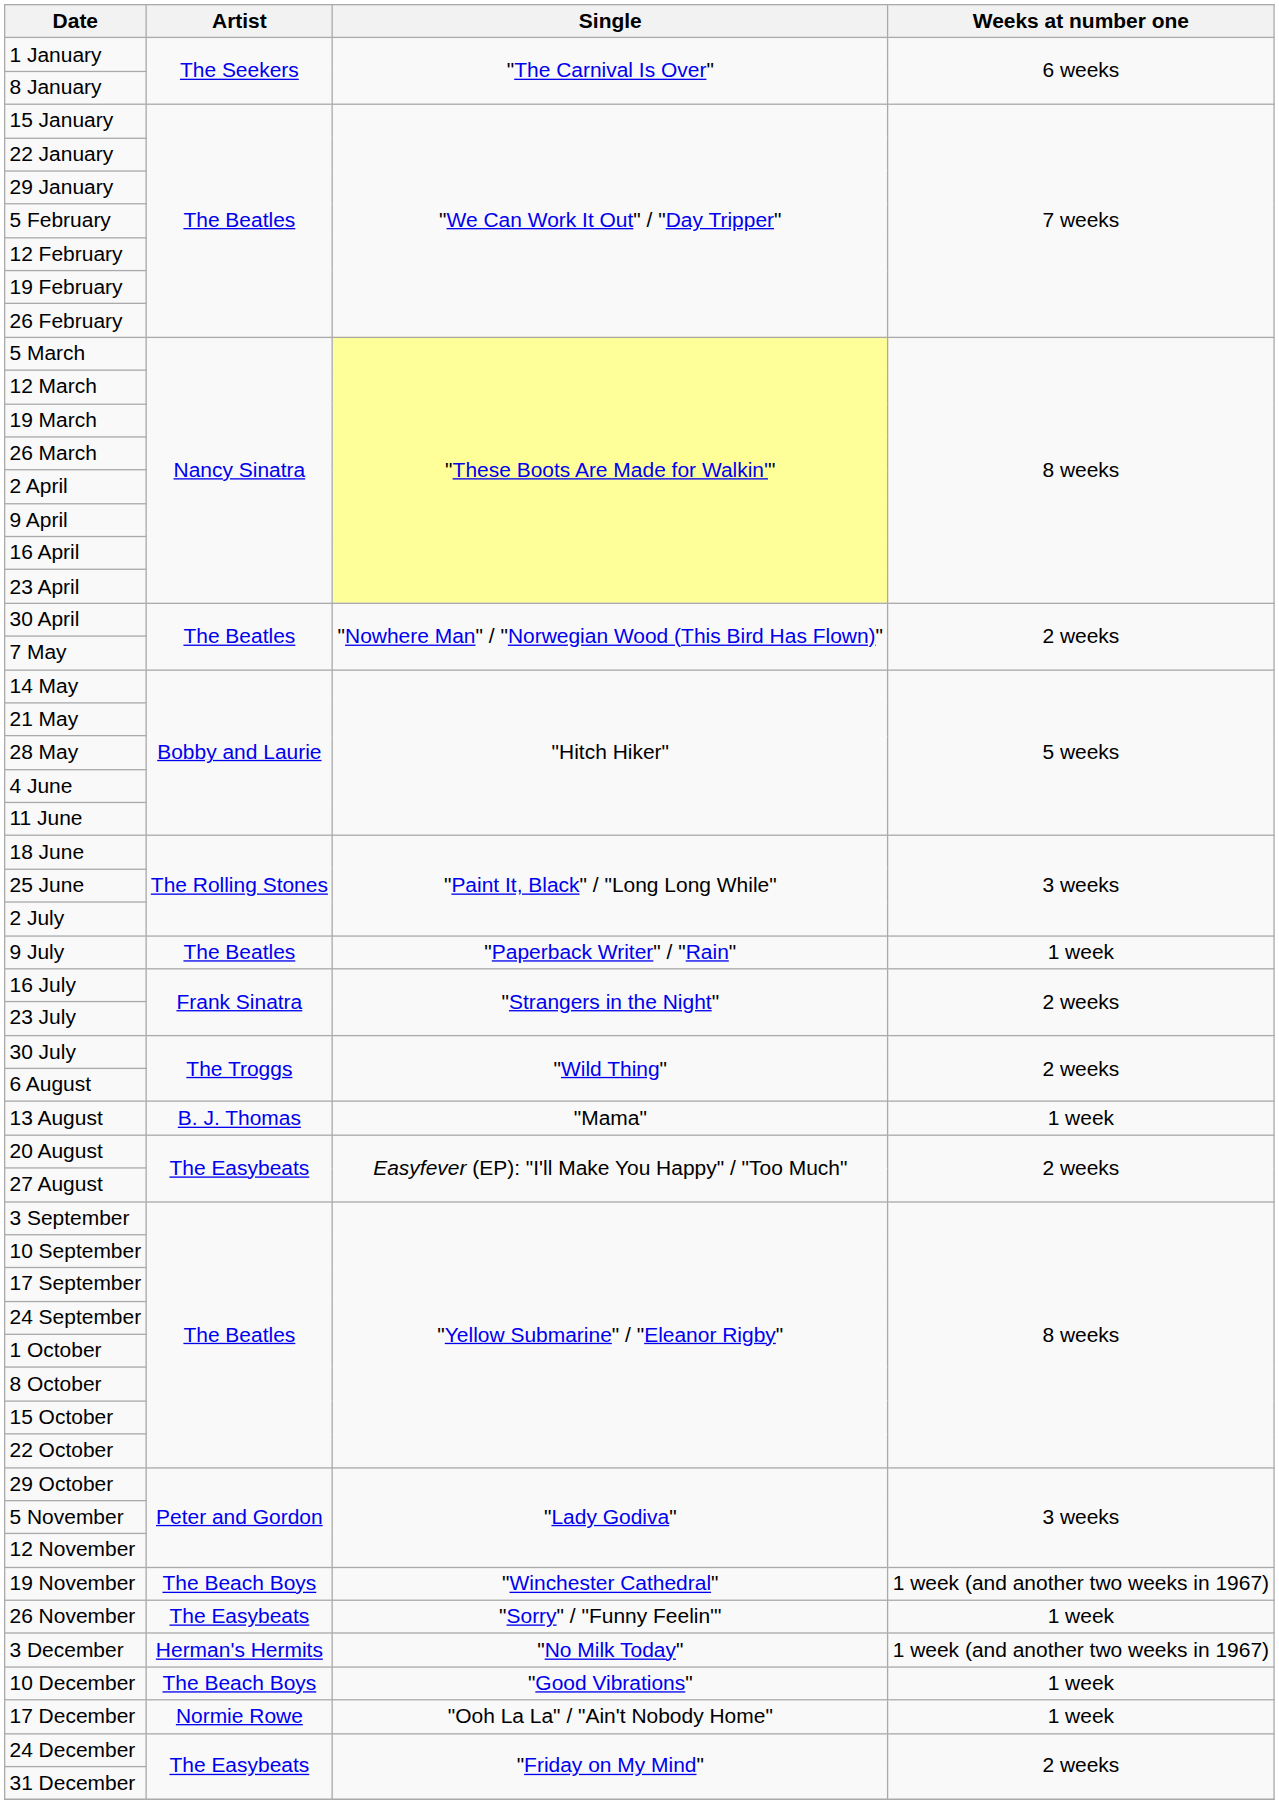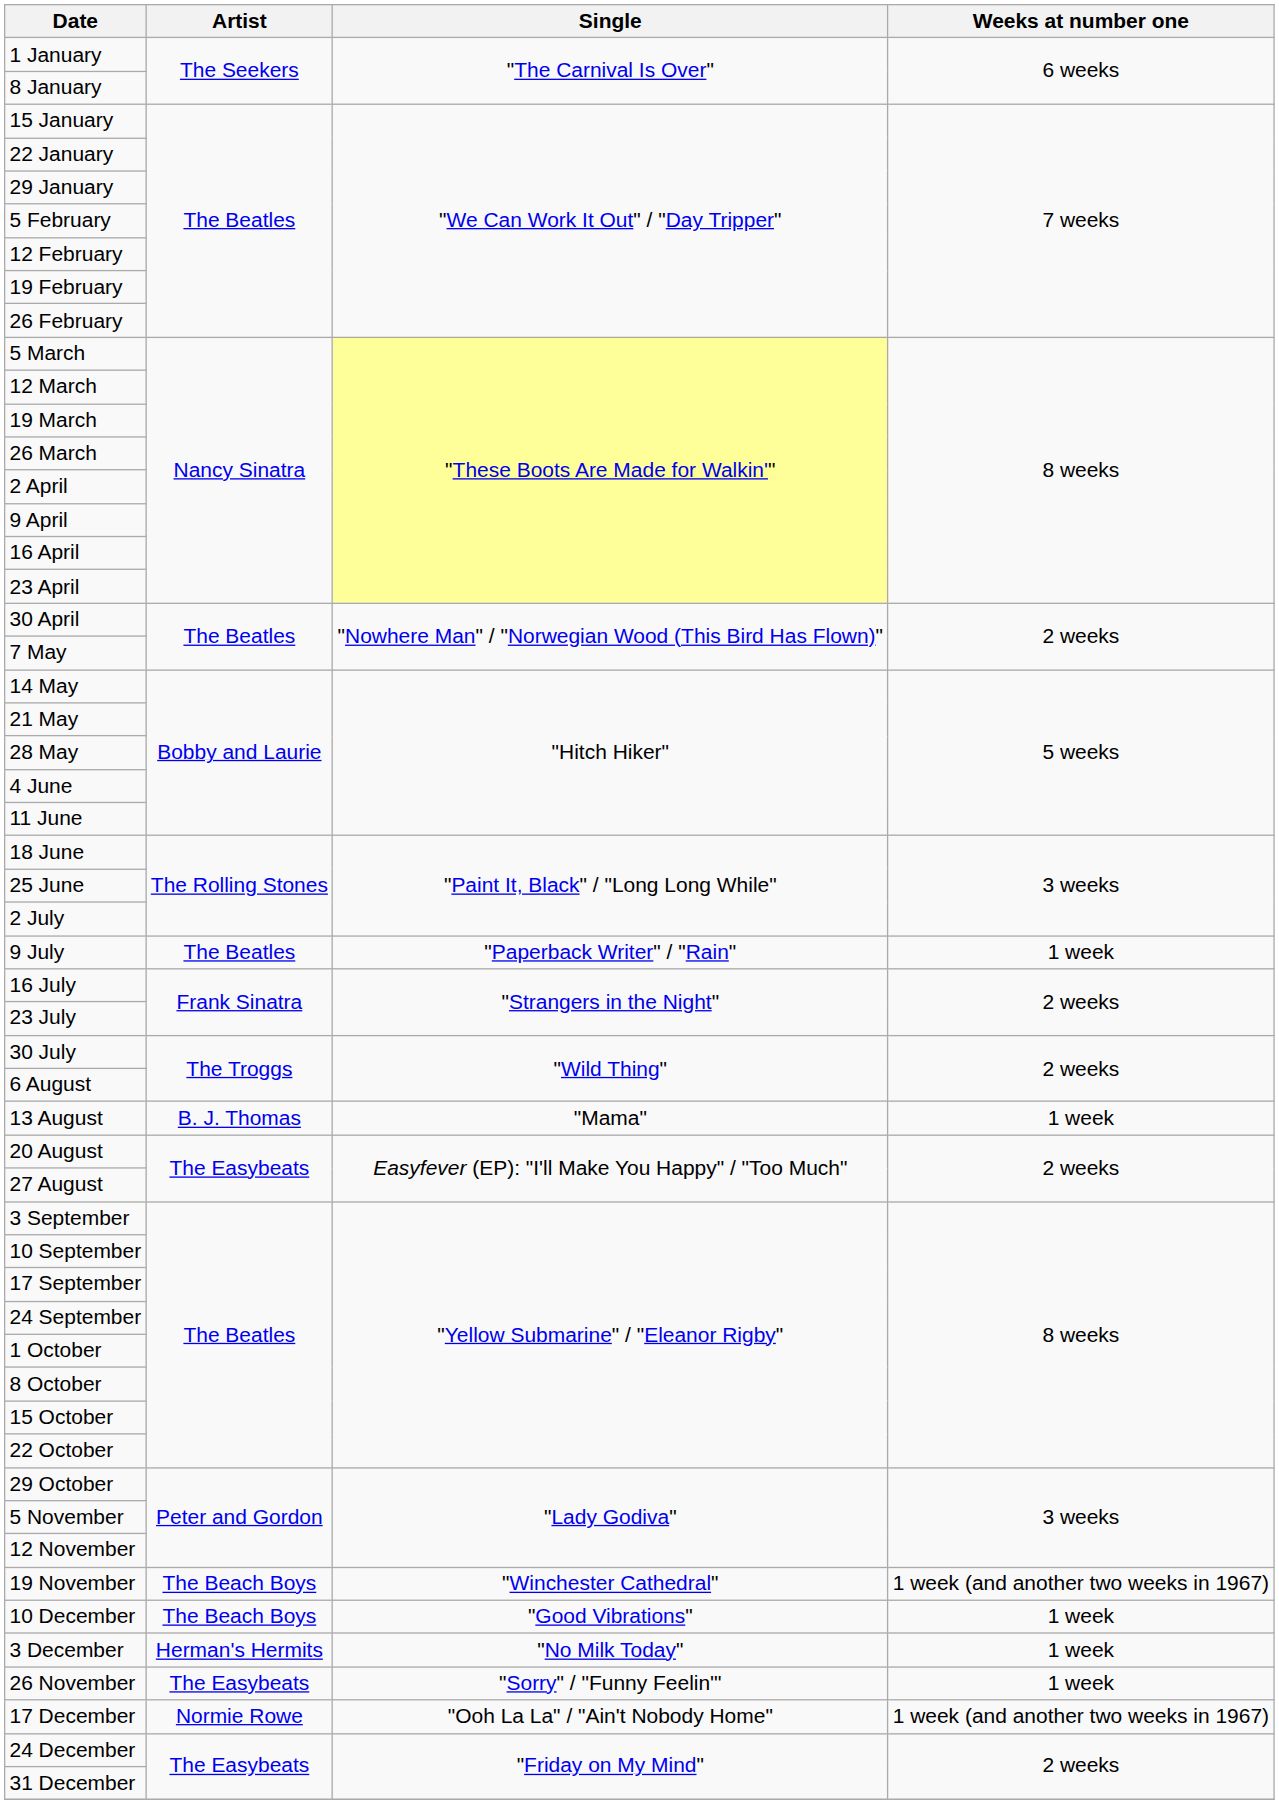 <table class="wikitable">
 <tr>
 <th>Date</th>
 <th>Artist</th>
 <th>Single</th>
 <th>Weeks at number one</th>
 </tr>
 <tr>
 <td>1 January</td>
 <td align="center" rowspan=2><a href='#'>The Seekers</a></td>
 <td align="center" rowspan=2>"<a href='#'>The Carnival Is Over</a>"</td>
 <td align="center" rowspan=2>6 weeks</td>
 </tr>
 <tr>
 <td>8 January</td>
 </tr>
 <tr>
 <td>15 January</td>
 <td align="center" rowspan=7><a href='#'>The Beatles</a></td>
 <td align="center" rowspan=7>"<a href='#'>We Can Work It Out</a>" / "<a href='#'>Day Tripper</a>"</td>
 <td align="center" rowspan=7>7 weeks</td>
 </tr>
 <tr>
 <td>22 January</td>
 </tr>
 <tr>
 <td>29 January</td>
 </tr>
 <tr>
 <td>5 February</td>
 </tr>
 <tr>
 <td>12 February</td>
 </tr>
 <tr>
 <td>19 February</td>
 </tr>
 <tr>
 <td>26 February</td>
 </tr>
 <tr>
 <td>5 March</td>
 <td align="center" rowspan=8><a href='#'>Nancy Sinatra</a></td>
 <td bgcolor=#FFFF99 align="center" rowspan=8>"<a href='#'>These Boots Are Made for Walkin'</a>"</td>
 <td align="center" rowspan=8>8 weeks</td>
 </tr>
 <tr>
 <td>12 March</td>
 </tr>
 <tr>
 <td>19 March</td>
 </tr>
 <tr>
 <td>26 March</td>
 </tr>
 <tr>
 <td>2 April</td>
 </tr>
 <tr>
 <td>9 April</td>
 </tr>
 <tr>
 <td>16 April</td>
 </tr>
 <tr>
 <td>23 April</td>
 </tr>
 <tr>
 <td>30 April</td>
 <td align="center" rowspan=2><a href='#'>The Beatles</a></td>
 <td align="center" rowspan=2>"<a href='#'>Nowhere Man</a>" / "<a href='#'>Norwegian Wood (This Bird Has Flown)</a>"</td>
 <td align="center" rowspan=2>2 weeks</td>
 </tr>
 <tr>
 <td>7 May</td>
 </tr>
 <tr>
 <td>14 May</td>
 <td align="center" rowspan=5><a href='#'>Bobby and Laurie</a></td>
 <td align="center" rowspan=5>"Hitch Hiker"</td>
 <td align="center" rowspan=5>5 weeks</td>
 </tr>
 <tr>
 <td>21 May</td>
 </tr>
 <tr>
 <td>28 May</td>
 </tr>
 <tr>
 <td>4 June</td>
 </tr>
 <tr>
 <td>11 June</td>
 </tr>
 <tr>
 <td>18 June</td>
 <td align="center" rowspan=3><a href='#'>The Rolling Stones</a></td>
 <td align="center" rowspan=3>"<a href='#'>Paint It, Black</a>" / "Long Long While"</td>
 <td align="center" rowspan=3>3 weeks</td>
 </tr>
 <tr>
 <td>25 June</td>
 </tr>
 <tr>
 <td>2 July</td>
 </tr>
 <tr>
 <td>9 July</td>
 <td align="center"><a href='#'>The Beatles</a></td>
 <td align="center">"<a href='#'>Paperback Writer</a>" / "<a href='#'>Rain</a>"</td>
 <td align="center">1 week</td>
 </tr>
 <tr>
 <td>16 July</td>
 <td align="center" rowspan=2><a href='#'>Frank Sinatra</a></td>
 <td align="center" rowspan=2>"<a href='#'>Strangers in the Night</a>"</td>
 <td align="center" rowspan=2>2 weeks</td>
 </tr>
 <tr>
 <td>23 July</td>
 </tr>
 <tr>
 <td>30 July</td>
 <td align="center" rowspan=2><a href='#'>The Troggs</a></td>
 <td align="center" rowspan=2>"<a href='#'>Wild Thing</a>"</td>
 <td align="center" rowspan=2>2 weeks</td>
 </tr>
 <tr>
 <td>6 August</td>
 </tr>
 <tr>
 <td>13 August</td>
 <td align="center"><a href='#'>B. J. Thomas</a></td>
 <td align="center">"Mama"</td>
 <td align="center">1 week</td>
 </tr>
 <tr>
 <td>20 August</td>
 <td align="center" rowspan=2><a href='#'>The Easybeats</a></td>
 <td align="center" rowspan=2><em>Easyfever</em> (EP): "I'll Make You Happy" / "Too Much"</td>
 <td align="center" rowspan=2>2 weeks</td>
 </tr>
 <tr>
 <td>27 August</td>
 </tr>
 <tr>
 <td>3 September</td>
 <td align="center" rowspan=8><a href='#'>The Beatles</a></td>
 <td align="center" rowspan=8>"<a href='#'>Yellow Submarine</a>" / "<a href='#'>Eleanor Rigby</a>"</td>
 <td align="center" rowspan=8>8 weeks</td>
 </tr>
 <tr>
 <td>10 September</td>
 </tr>
 <tr>
 <td>17 September</td>
 </tr>
 <tr>
 <td>24 September</td>
 </tr>
 <tr>
 <td>1 October</td>
 </tr>
 <tr>
 <td>8 October</td>
 </tr>
 <tr>
 <td>15 October</td>
 </tr>
 <tr>
 <td>22 October</td>
 </tr>
 <tr>
 <td>29 October</td>
 <td align="center" rowspan=3><a href='#'>Peter and Gordon</a></td>
 <td align="center" rowspan=3>"<a href='#'>Lady Godiva</a>"</td>
 <td align="center" rowspan=3>3 weeks</td>
 </tr>
 <tr>
 <td>5 November</td>
 </tr>
 <tr>
 <td>12 November</td>
 </tr>
 <tr>
 <td>19 November</td>
 <td align="center"><a href='#'>The Beach Boys</a></td>
 <td align="center">"<a href='#'>Winchester Cathedral</a>"</td>
 <td align="center">1 week (and another two weeks in 1967)</td>
 </tr>
 <tr>
+<td>10 December</td>
+<td align="center"><a href='#'>The Beach Boys</a></td>
+<td align="center">"<a href='#'>Good Vibrations</a>"</td>
+<td align="center">1 week</td>
+</tr>
+<tr>
+<td>3 December</td>
+<td align="center"><a href='#'>Herman's Hermits</a></td>
+<td align="center">"<a href='#'>No Milk Today</a>"</td>
+<td align="center">1 week</td>
+</tr>
+<tr>
 <td>26 November</td>
 <td align="center"><a href='#'>The Easybeats</a></td>
 <td align="center">"<a href='#'>Sorry</a>" / "Funny Feelin'"</td>
 <td align="center">1 week</td>
 </tr>
 <tr>
-<td>3 December</td>
-<td align="center"><a href='#'>Herman's Hermits</a></td>
-<td align="center">"<a href='#'>No Milk Today</a>"</td>
-<td align="center">1 week (and another two weeks in 1967)</td>
-</tr>
-<tr>
-<td>10 December</td>
-<td align="center"><a href='#'>The Beach Boys</a></td>
-<td align="center">"<a href='#'>Good Vibrations</a>"</td>
-<td align="center">1 week</td>
-</tr>
-<tr>
 <td>17 December</td>
 <td align="center"><a href='#'>Normie Rowe</a></td>
 <td align="center">"Ooh La La" / "Ain't Nobody Home"</td>
-<td align="center">1 week</td>
+<td align="center">1 week (and another two weeks in 1967)</td>
 </tr>
 <tr>
 <td>24 December</td>
 <td align="center" rowspan=2><a href='#'>The Easybeats</a></td>
 <td align="center" rowspan=2>"<a href='#'>Friday on My Mind</a>"</td>
 <td align="center" rowspan=2>2 weeks</td>
 </tr>
 <tr>
 <td>31 December</td>
 </tr>
 <tr>
 </tr>
 </table>
